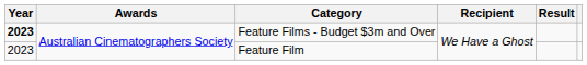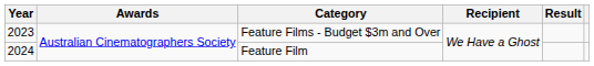 <table class="wikitable sortable plainrowheaders">
 <tr>
 <th>Year</th>
 <th>Awards</th>
 <th>Category</th>
 <th>Recipient</th>
 <th>Result</th>
 <th scope="col" class="unsortable"></th>
 </tr>
 <tr>
-<td><strong>2023</strong></td>
+<td>2023</td>
 <td rowspan="2"><a href='#'>Australian Cinematographers Society</a></td>
 <td>Feature Films - Budget $3m and Over</td>
 <td rowspan="2"><em>We Have a Ghost</em></td>
 <td></td>
 <td></td>
 </tr>
 <tr>
-<td>2023</td>
+<td>2024</td>
 <td>Feature Film</td>
 <td></td>
 <td></td>
 </tr>
 </table>
